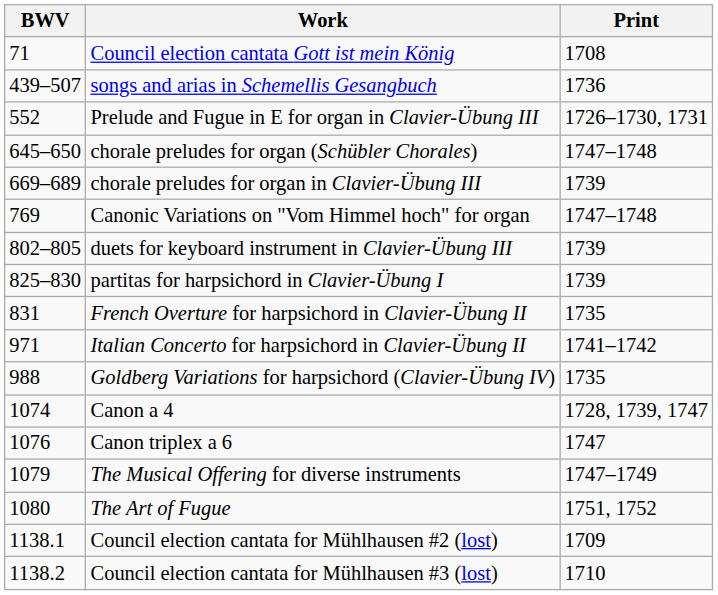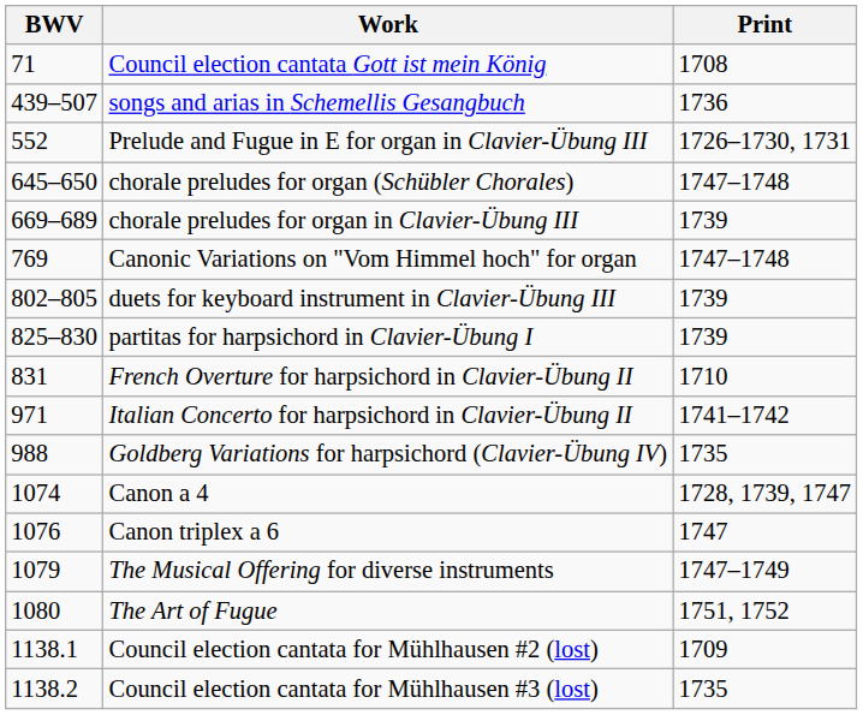 <table class="wikitable sortable">
 <tr>
 <th scope="col">BWV</th>
 <th scope="col">Work</th>
 <th scope="col">Print</th>
 </tr>
 <tr>
 <td>71</td>
 <td><a href='#'>Council election cantata <em>Gott ist mein König</em></a></td>
 <td>1708</td>
 </tr>
 <tr>
 <td>439–507</td>
 <td><a href='#'>songs and arias in <em>Schemellis Gesangbuch</em></a></td>
 <td>1736</td>
 </tr>
 <tr>
 <td>552</td>
 <td>Prelude and Fugue in E for organ in <em>Clavier-Übung III</em></td>
 <td>1726–1730, 1731</td>
 </tr>
 <tr>
 <td>645–650</td>
 <td>chorale preludes for organ (<em>Schübler Chorales</em>)</td>
 <td>1747–1748</td>
 </tr>
 <tr>
 <td>669–689</td>
 <td>chorale preludes for organ in <em>Clavier-Übung III</em></td>
 <td>1739</td>
 </tr>
 <tr>
 <td>769</td>
 <td>Canonic Variations on "Vom Himmel hoch" for organ</td>
 <td>1747–1748</td>
 </tr>
 <tr>
 <td>802–805</td>
 <td>duets for keyboard instrument in <em>Clavier-Übung III</em></td>
 <td>1739</td>
 </tr>
 <tr>
 <td>825–830</td>
 <td>partitas for harpsichord in <em>Clavier-Übung I</em></td>
 <td>1739</td>
 </tr>
 <tr>
 <td>831</td>
 <td><em>French Overture</em> for harpsichord in <em>Clavier-Übung II</em></td>
-<td>1735</td>
+<td>1710</td>
 </tr>
 <tr>
 <td>971</td>
 <td><em>Italian Concerto</em> for harpsichord in <em>Clavier-Übung II</em></td>
 <td>1741–1742</td>
 </tr>
 <tr>
 <td>988</td>
 <td><em>Goldberg Variations</em> for harpsichord (<em>Clavier-Übung IV</em>)</td>
 <td>1735</td>
 </tr>
 <tr>
 <td>1074</td>
 <td>Canon a 4</td>
 <td>1728, 1739, 1747</td>
 </tr>
 <tr>
 <td>1076</td>
 <td>Canon triplex a 6</td>
 <td>1747</td>
 </tr>
 <tr>
 <td>1079</td>
 <td><em>The Musical Offering</em> for diverse instruments</td>
 <td>1747–1749</td>
 </tr>
 <tr>
 <td>1080</td>
 <td><em>The Art of Fugue</em></td>
 <td>1751, 1752</td>
 </tr>
 <tr>
 <td>1138.1</td>
 <td>Council election cantata for Mühlhausen #2 (<a href='#'>lost</a>)</td>
 <td>1709</td>
 </tr>
 <tr>
 <td>1138.2</td>
 <td>Council election cantata for Mühlhausen #3 (<a href='#'>lost</a>)</td>
-<td>1710</td>
+<td>1735</td>
 </tr>
 </table>
